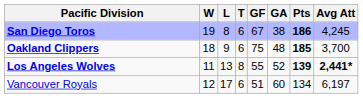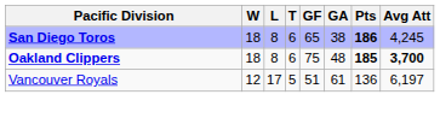 <table class="wikitable" style="text-align:center">
 <tr>
 <th style="width:17em">Pacific Division</th>
 <th>W</th>
 <th>L</th>
 <th>T</th>
 <th>GF</th>
 <th>GA</th>
 <th>Pts</th>
 <th>Avg Att</th>
 </tr>
 <tr style="text-align:center; background:#B3B7FF;">
 <td align=left><strong><a href='#'>San Diego Toros</a></strong></td>
-<td>19</td>
+<td>18</td>
 <td>8</td>
 <td>6</td>
-<td>67</td>
+<td>65</td>
 <td>38</td>
 <td><strong>186</strong></td>
 <td>4,245</td>
 </tr>
 <tr align=center>
 <td align=left><strong><a href='#'>Oakland Clippers</a></strong></td>
 <td>18</td>
-<td>9</td>
+<td>8</td>
 <td>6</td>
 <td>75</td>
 <td>48</td>
 <td><strong>185</strong></td>
-<td>3,700</td>
-</tr>
-<tr align=center>
-<td align=left><strong><a href='#'>Los Angeles Wolves</a></strong></td>
-<td>11</td>
-<td>13</td>
-<td>8</td>
-<td>55</td>
-<td>52</td>
-<td><strong>139</strong></td>
-<td><strong>2,441<strong><em>*<em></td>
+<td><strong>3,700</strong></td>
 </tr>
 <tr align=center>
 <td align=left></strong><a href='#'>Vancouver Royals</a><strong></td>
 <td>12</td>
 <td>17</td>
-<td>6</td>
+<td>5</td>
 <td>51</td>
-<td>60</td>
-<td></strong>134<strong></td>
+<td>61</td>
+<td></strong>136<strong></td>
 <td>6,197</td>
 </tr>
 </table>
